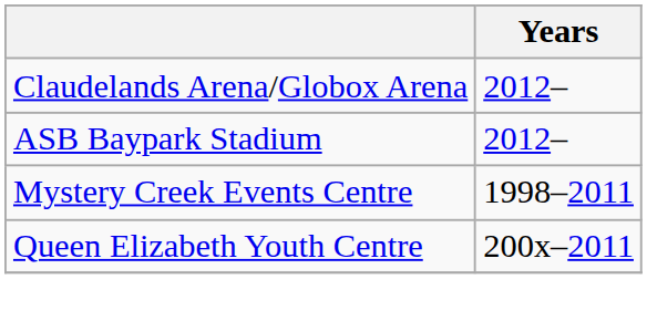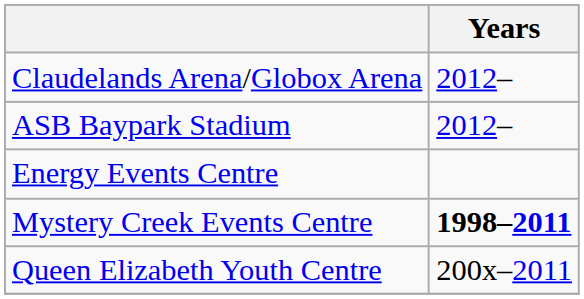 <table class="wikitable collapsible">
 <tr>
 <th></th>
 <th>Years</th>
 </tr>
 <tr>
 <td><a href='#'>Claudelands Arena</a>/<a href='#'>Globox Arena</a></td>
 <td><a href='#'>2012</a>–</td>
 </tr>
 <tr>
 <td><a href='#'>ASB Baypark Stadium</a></td>
 <td><a href='#'>2012</a>–</td>
 </tr>
 <tr>
+<td><a href='#'>Energy Events Centre</a></td>
+<td></td>
+</tr>
+<tr>
 <td><a href='#'>Mystery Creek Events Centre</a></td>
-<td>1998–<a href='#'>2011</a></td>
+<td><strong>1998–<a href='#'>2011</a></strong></td>
 </tr>
 <tr>
 <td><a href='#'>Queen Elizabeth Youth Centre</a></td>
 <td>200x–<a href='#'>2011</a></td>
 </tr>
 <tr>
 </tr>
 </table>
